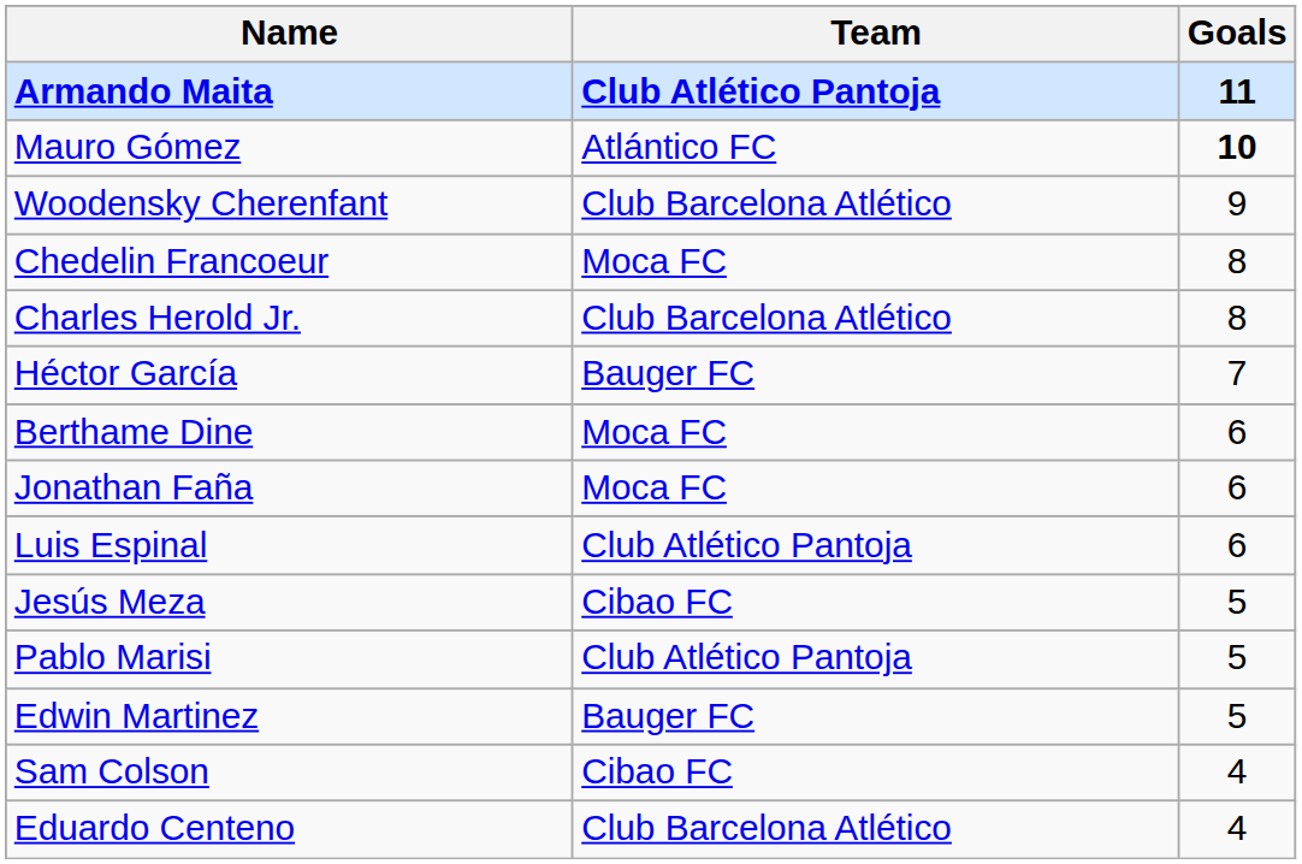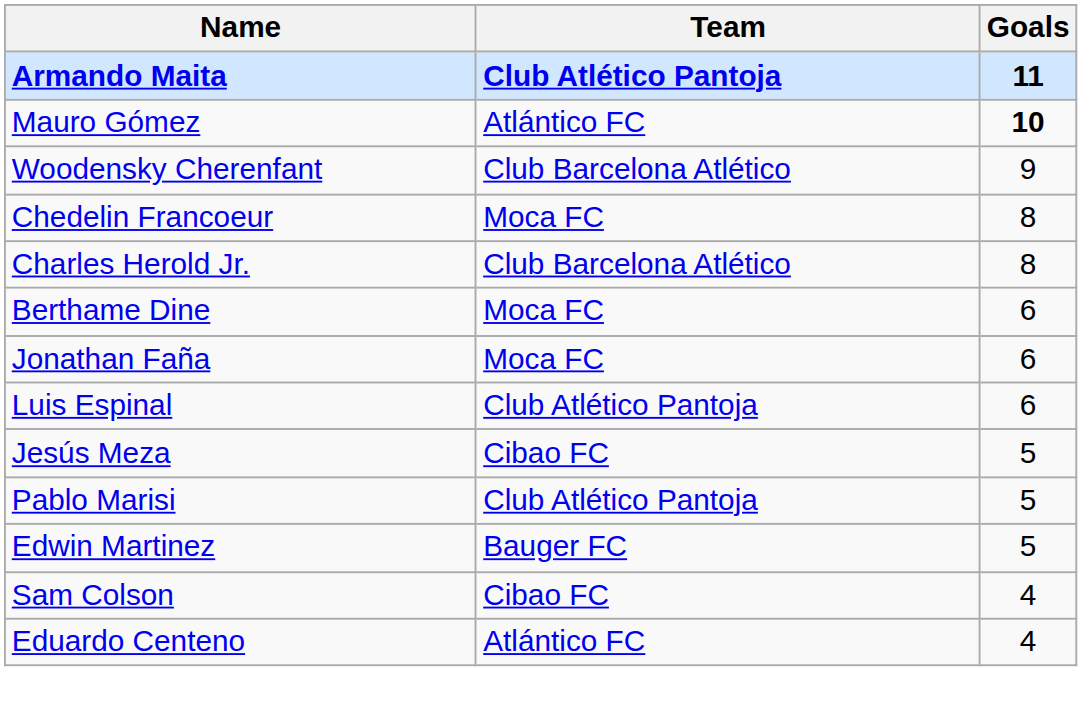 <table class="wikitable">
 <tr>
 <th width=44% align=left>Name</th>
 <th width=47% align=left>Team</th>
 <th width=9%>Goals</th>
 </tr>
 <tr bgcolor=#D0E7FF>
 <td> <strong><a href='#'>Armando Maita</a></strong></td>
 <td><strong><a href='#'>Club Atlético Pantoja</a></strong></td>
 <td align=center><strong>11</strong></td>
 </tr>
 <tr>
 <td> <a href='#'>Mauro Gómez</a></td>
 <td><a href='#'>Atlántico FC</a></td>
 <td align=center><strong>10</strong></td>
 </tr>
 <tr>
 <td> <a href='#'>Woodensky Cherenfant</a></td>
 <td><a href='#'>Club Barcelona Atlético</a></td>
 <td align=center>9</td>
 </tr>
 <tr>
 <td> <a href='#'>Chedelin Francoeur</a></td>
 <td><a href='#'>Moca FC</a></td>
 <td align=center>8</td>
 </tr>
 <tr>
 <td> <a href='#'>Charles Herold Jr.</a></td>
 <td><a href='#'>Club Barcelona Atlético</a></td>
 <td align=center>8</td>
-</tr>
-<tr>
-<td> <a href='#'>Héctor García</a></td>
-<td><a href='#'>Bauger FC</a></td>
-<td align=center>7</td>
 </tr>
 <tr>
 <td> <a href='#'>Berthame Dine</a></td>
 <td><a href='#'>Moca FC</a></td>
 <td align=center>6</td>
 </tr>
 <tr>
 <td> <a href='#'>Jonathan Faña</a></td>
 <td><a href='#'>Moca FC</a></td>
 <td align=center>6</td>
 </tr>
 <tr>
 <td> <a href='#'>Luis Espinal</a></td>
 <td><a href='#'>Club Atlético Pantoja</a></td>
 <td align=center>6</td>
 </tr>
 <tr>
 <td> <a href='#'>Jesús Meza</a></td>
 <td><a href='#'>Cibao FC</a></td>
 <td align=center>5</td>
 </tr>
 <tr>
 <td> <a href='#'>Pablo Marisi</a></td>
 <td><a href='#'>Club Atlético Pantoja</a></td>
 <td align=center>5</td>
 </tr>
 <tr>
 <td> <a href='#'>Edwin Martinez</a></td>
 <td><a href='#'>Bauger FC</a></td>
 <td align=center>5</td>
 </tr>
 <tr>
 <td> <a href='#'>Sam Colson</a></td>
 <td><a href='#'>Cibao FC</a></td>
 <td align=center>4</td>
 </tr>
 <tr>
 <td> <a href='#'>Eduardo Centeno</a></td>
-<td><a href='#'>Club Barcelona Atlético</a></td>
+<td><a href='#'>Atlántico FC</a></td>
 <td align=center>4</td>
 </tr>
 </table>
